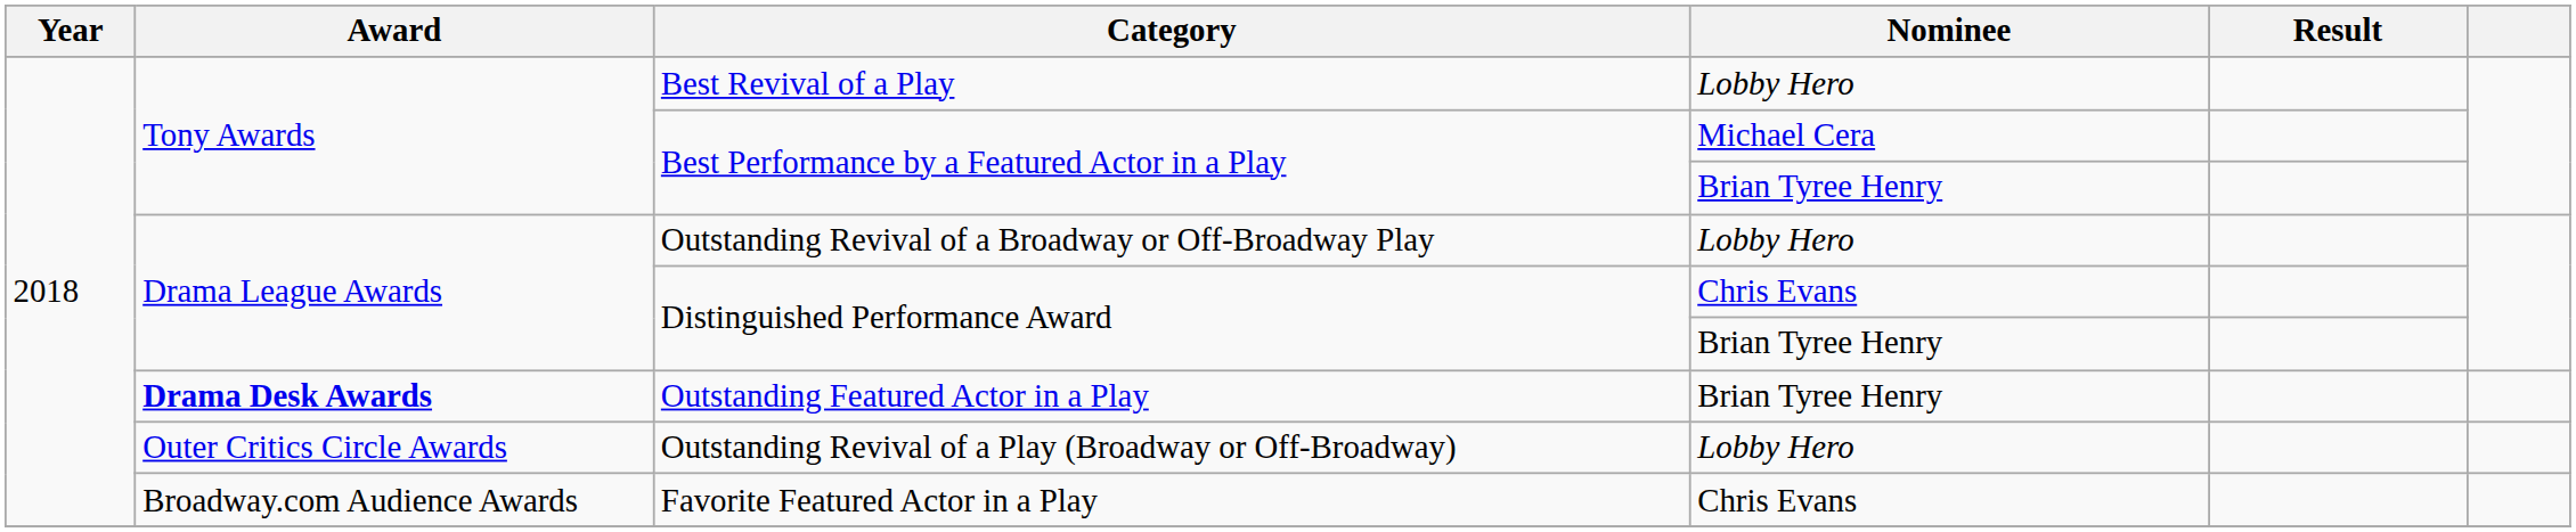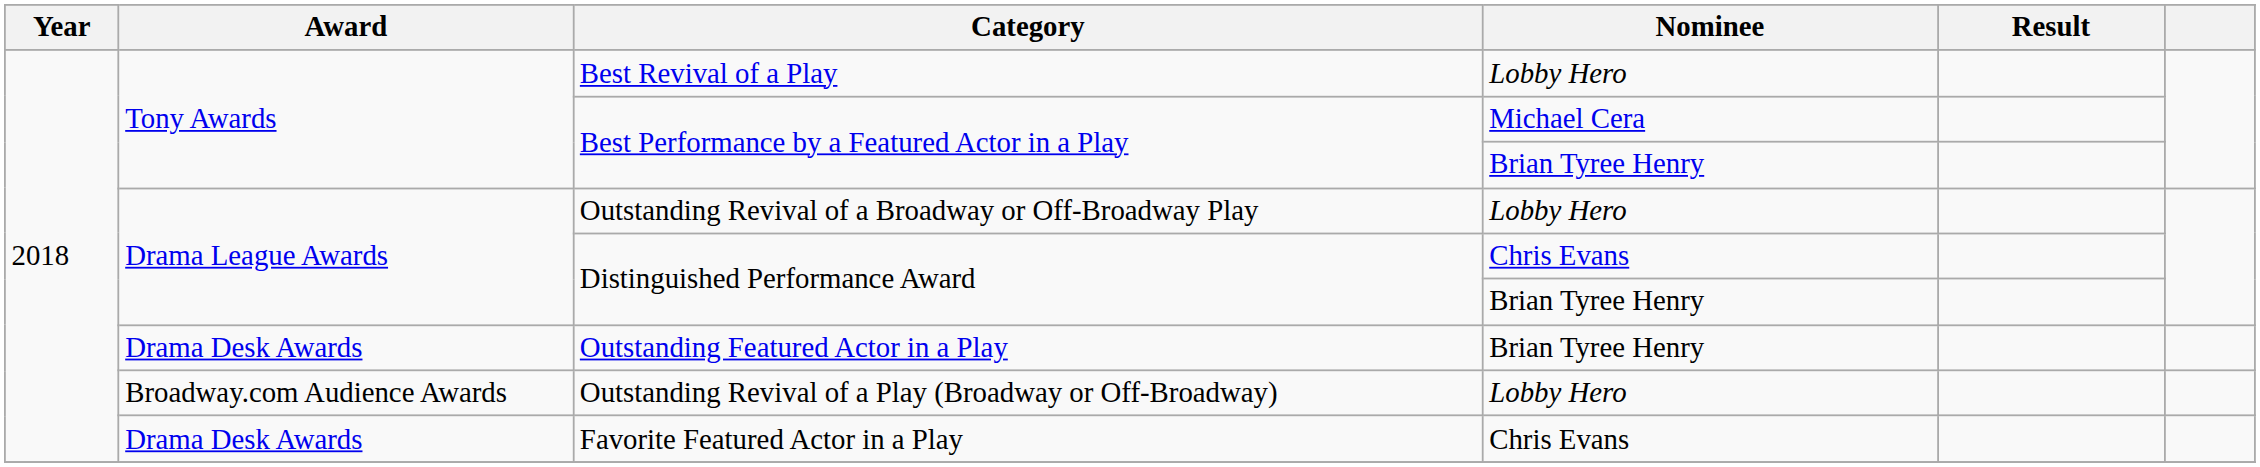 <table class="wikitable" style="width: 99%;">
 <tr>
 <th scope="col" style="width:5%;">Year</th>
 <th scope="col" style="width:20%;">Award</th>
 <th scope="col" style="width:40%;">Category</th>
 <th scope="col" style="width:20%;">Nominee</th>
 <th scope="col" style="width:10%;">Result</th>
 <th scope="col" class="unsortable" style="width:4%;"></th>
 </tr>
 <tr>
 <td rowspan="9">2018</td>
 <td rowspan="3"><a href='#'>Tony Awards</a></td>
 <td><a href='#'>Best Revival of a Play</a></td>
 <td><em>Lobby Hero</em></td>
 <td></td>
 <td rowspan="3" style="text-align: center;"></td>
 </tr>
 <tr>
 <td rowspan="2"><a href='#'>Best Performance by a Featured Actor in a Play</a></td>
 <td><a href='#'>Michael Cera</a></td>
 <td></td>
 </tr>
 <tr>
 <td><a href='#'>Brian Tyree Henry</a></td>
 <td></td>
 </tr>
 <tr>
 <td rowspan="3"><a href='#'>Drama League Awards</a></td>
 <td>Outstanding Revival of a Broadway or Off-Broadway Play</td>
 <td><em>Lobby Hero</em></td>
 <td></td>
 <td rowspan="3" style="text-align: center;"></td>
 </tr>
 <tr>
 <td rowspan="2">Distinguished Performance Award</td>
 <td><a href='#'>Chris Evans</a></td>
 <td></td>
 </tr>
 <tr>
 <td>Brian Tyree Henry</td>
 <td></td>
 </tr>
 <tr>
-<td><strong><a href='#'>Drama Desk Awards</a></strong></td>
+<td><a href='#'>Drama Desk Awards</a></td>
 <td><a href='#'>Outstanding Featured Actor in a Play</a></td>
 <td>Brian Tyree Henry</td>
 <td></td>
 <td style="text-align: center;"></td>
 </tr>
 <tr>
-<td><a href='#'>Outer Critics Circle Awards</a></td>
+<td>Broadway.com Audience Awards</td>
 <td>Outstanding Revival of a Play (Broadway or Off-Broadway)</td>
 <td><em>Lobby Hero</em></td>
 <td></td>
 <td style="text-align: center;"></td>
 </tr>
 <tr>
-<td>Broadway.com Audience Awards</td>
+<td><a href='#'>Drama Desk Awards</a></td>
 <td>Favorite Featured Actor in a Play</td>
 <td>Chris Evans</td>
 <td></td>
 <td style="text-align: center;"></td>
 </tr>
 <tr>
 </tr>
 </table>
